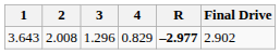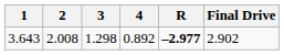 <table class="wikitable" border="1">
 <tr>
 <th>1</th>
 <th>2</th>
 <th>3</th>
 <th>4</th>
 <th>R</th>
 <th>Final Drive</th>
 </tr>
 <tr>
 <td>3.643</td>
 <td>2.008</td>
-<td>1.296</td>
-<td>0.829</td>
+<td>1.298</td>
+<td>0.892</td>
 <td><strong>–2.977</strong></td>
 <td>2.902</td>
 </tr>
 </table>
